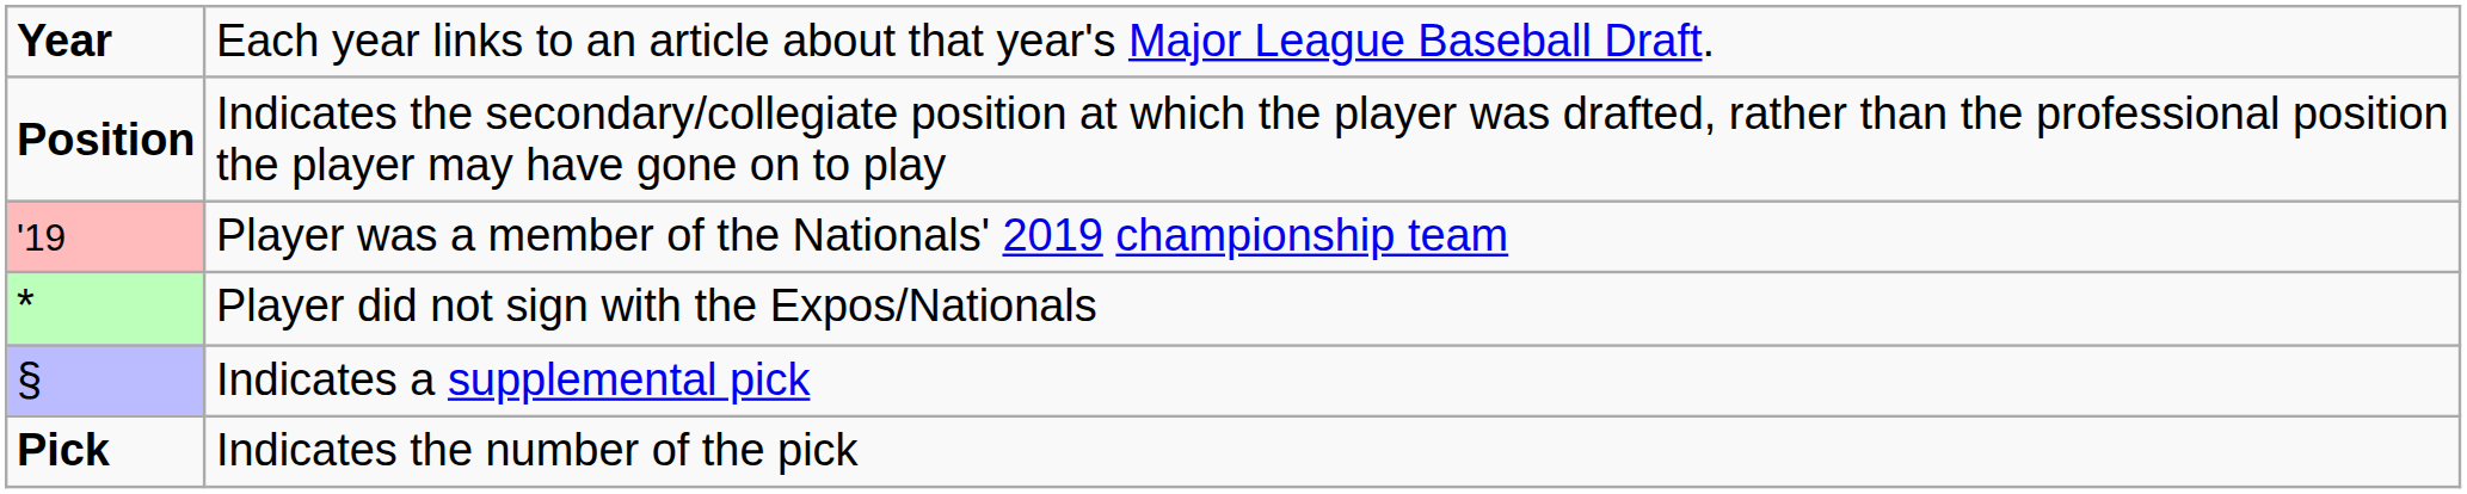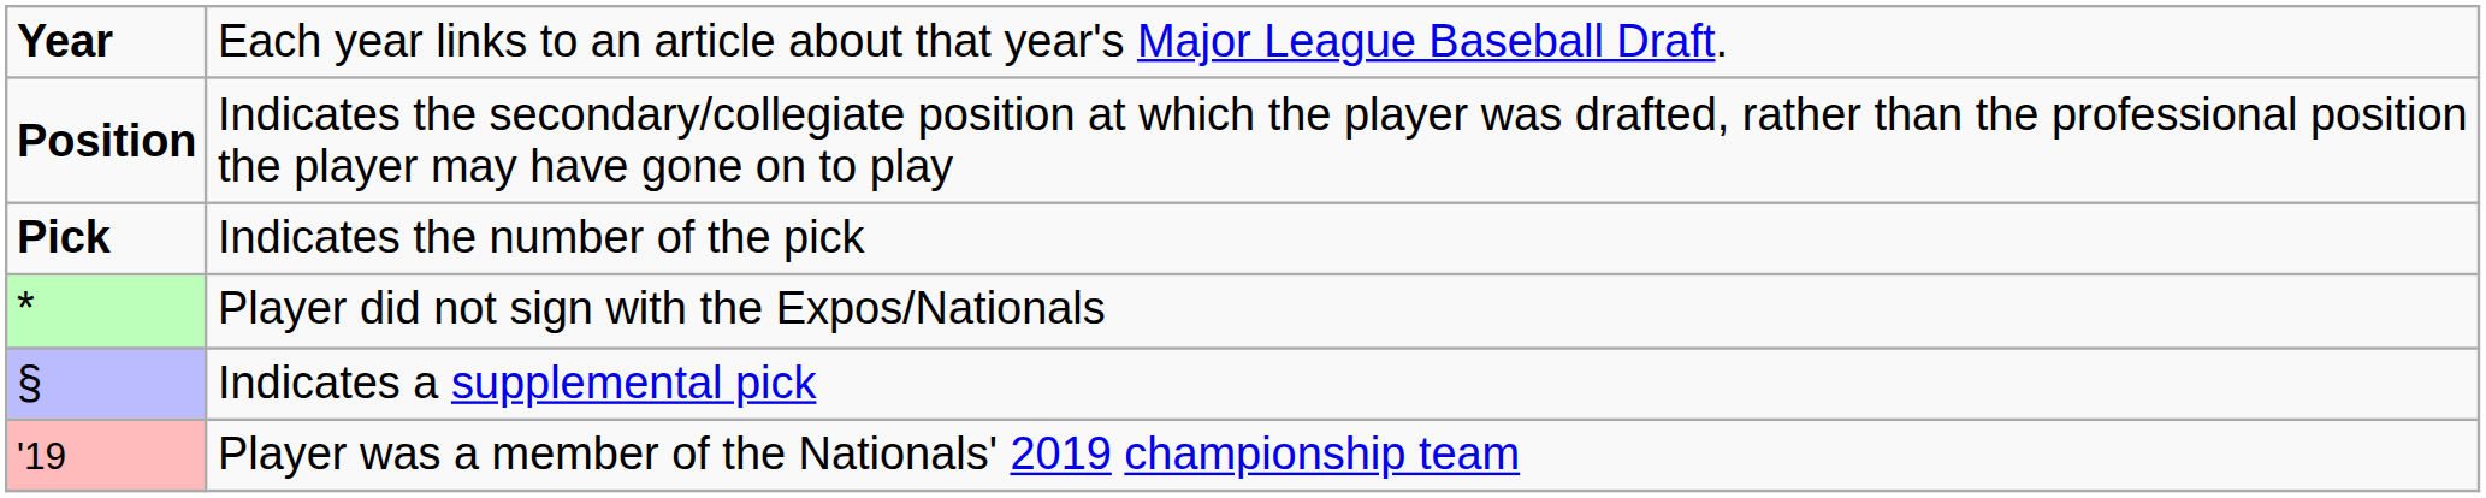 <table class="wikitable" border="1">
 <tr>
 <td><strong>Year</strong></td>
 <td>Each year links to an article about that year's <a href='#'>Major League Baseball Draft</a>.</td>
 </tr>
 <tr>
 <td><strong>Position</strong></td>
 <td>Indicates the secondary/collegiate position at which the player was drafted, rather than the professional position the player may have gone on to play</td>
 </tr>
 <tr>
-<td bgcolor="#ffbbbb"><small>'19</small></td>
-<td>Player was a member of the Nationals' <a href='#'>2019</a> <a href='#'>championship team</a></td>
+<td><strong>Pick</strong></td>
+<td>Indicates the number of the pick</td>
 </tr>
 <tr>
 <td bgcolor="#bbffbb">*</td>
 <td>Player did not sign with the Expos/Nationals</td>
 </tr>
 <tr>
 <td bgcolor="#bbbbff">§</td>
 <td>Indicates a <a href='#'>supplemental pick</a></td>
 </tr>
 <tr>
-<td><strong>Pick</strong></td>
-<td>Indicates the number of the pick</td>
+<td bgcolor="#ffbbbb"><small>'19</small></td>
+<td>Player was a member of the Nationals' <a href='#'>2019</a> <a href='#'>championship team</a></td>
 </tr>
 </table>
